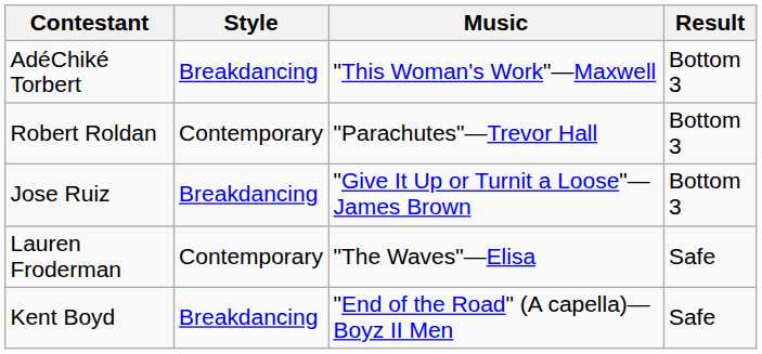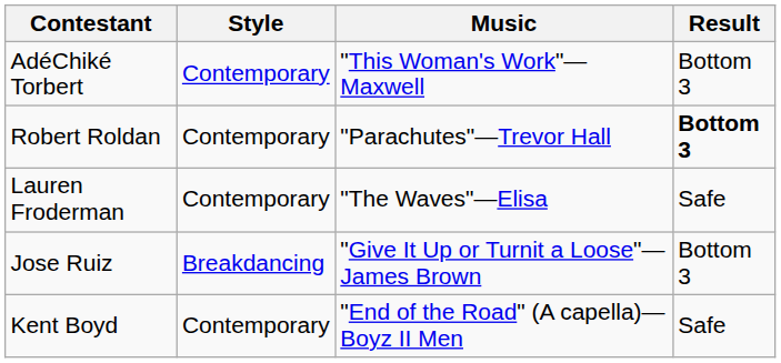 <table class="wikitable" style="width:60%;">
 <tr>
 <th>Contestant</th>
 <th>Style</th>
 <th>Music</th>
 <th>Result</th>
 </tr>
 <tr>
 <td>AdéChiké Torbert</td>
-<td><a href='#'>Breakdancing</a></td>
+<td><a href='#'>Contemporary</a></td>
 <td>"<a href='#'>This Woman's Work</a>"—<a href='#'>Maxwell</a></td>
 <td>Bottom 3</td>
 </tr>
 <tr>
 <td>Robert Roldan</td>
 <td>Contemporary</td>
 <td>"Parachutes"—<a href='#'>Trevor Hall</a></td>
-<td>Bottom 3</td>
+<td><strong>Bottom 3</strong></td>
+</tr>
+<tr>
+<td>Lauren Froderman</td>
+<td>Contemporary</td>
+<td>"The Waves"—<a href='#'>Elisa</a></td>
+<td>Safe</td>
 </tr>
 <tr>
 <td>Jose Ruiz</td>
 <td><a href='#'>Breakdancing</a></td>
 <td>"<a href='#'>Give It Up or Turnit a Loose</a>"—<a href='#'>James Brown</a></td>
 <td>Bottom 3</td>
 </tr>
 <tr>
-<td>Lauren Froderman</td>
+<td>Kent Boyd</td>
 <td>Contemporary</td>
-<td>"The Waves"—<a href='#'>Elisa</a></td>
-<td>Safe</td>
-</tr>
-<tr>
-<td>Kent Boyd</td>
-<td><a href='#'>Breakdancing</a></td>
 <td>"<a href='#'>End of the Road</a>" (A capella)—<a href='#'>Boyz II Men</a></td>
 <td>Safe</td>
 </tr>
 </table>
